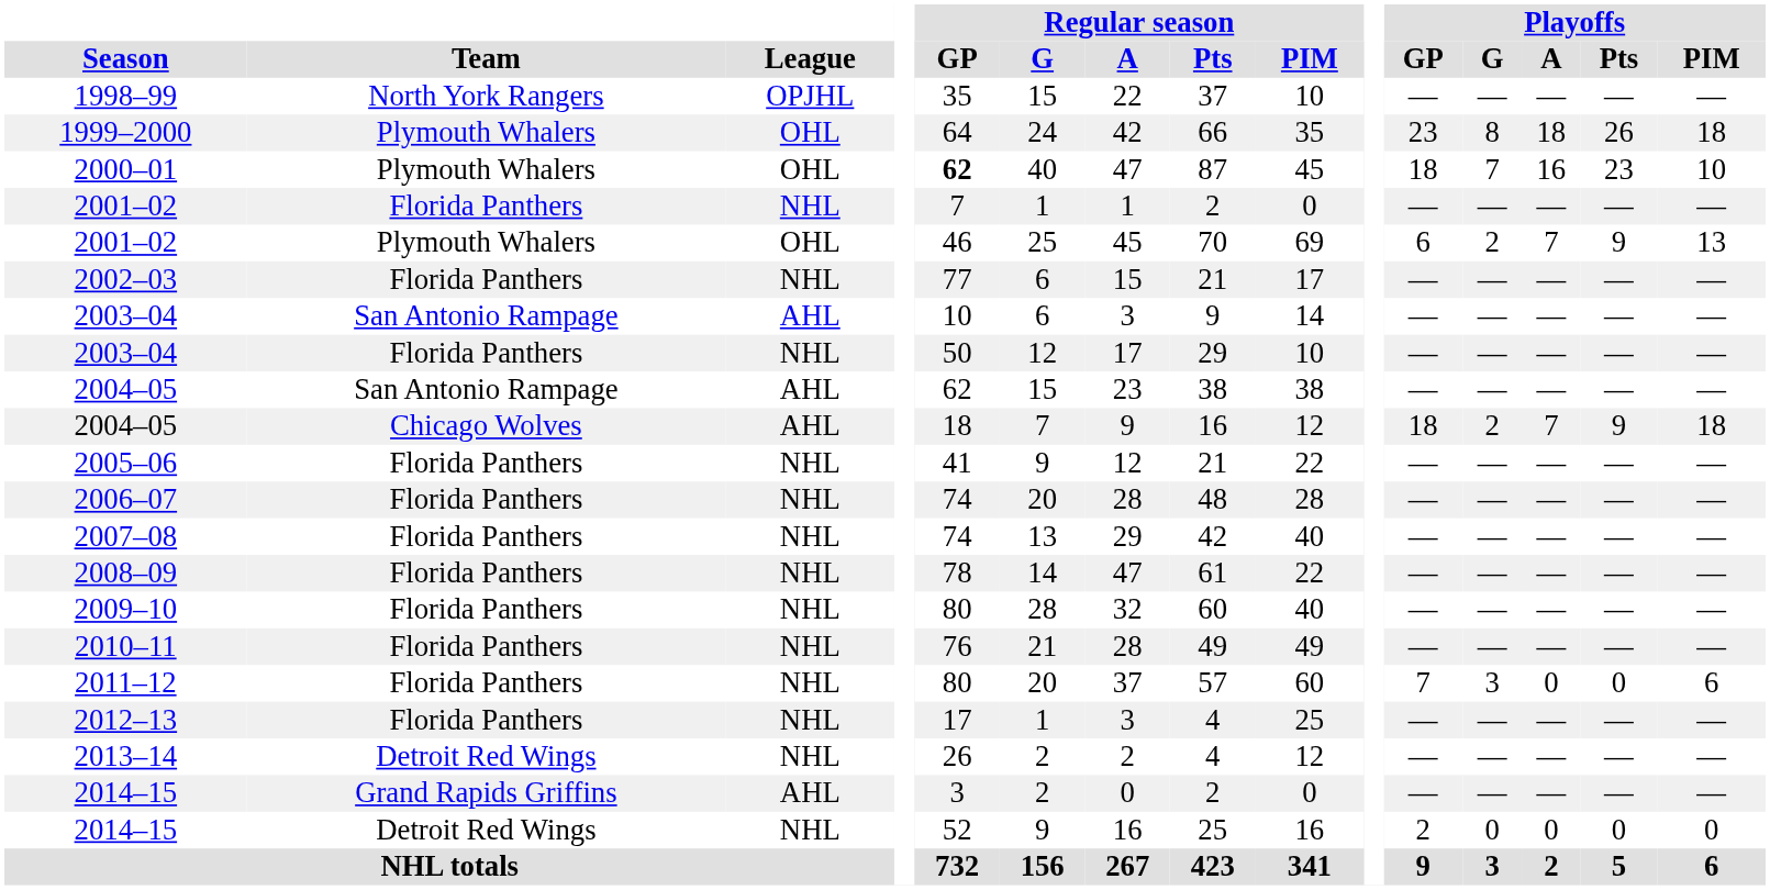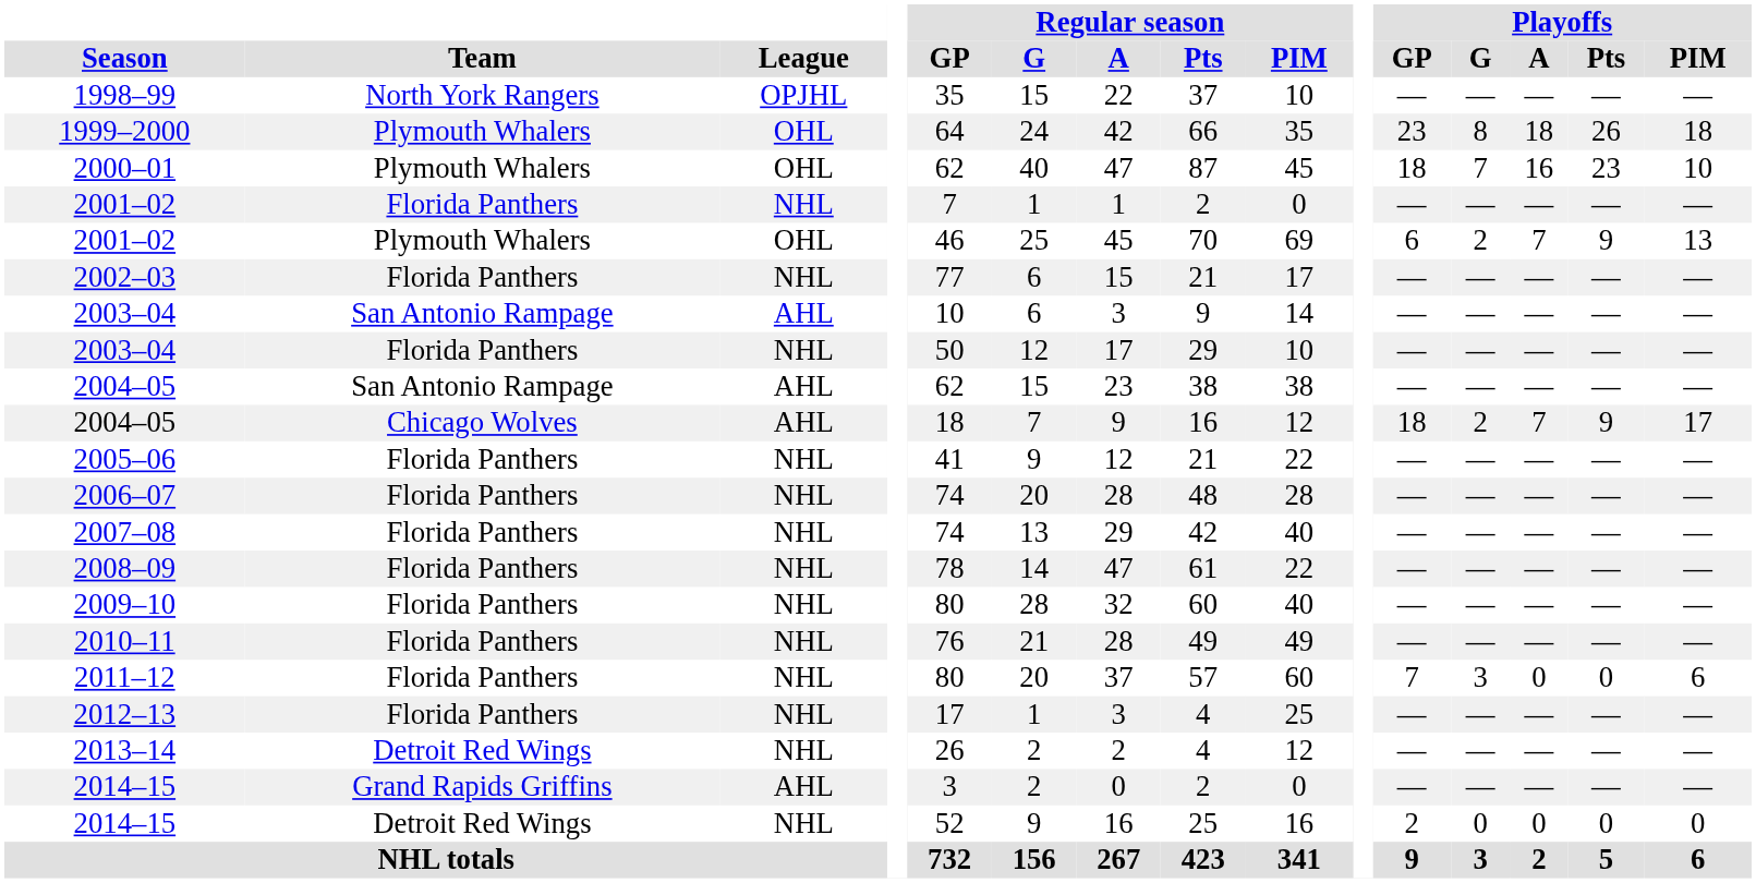 <table border="0" cellpadding="1" cellspacing="0" ID="Table3" style="text-align:center; width:60em">
 <tr bgcolor="#e0e0e0">
 <th colspan="3" bgcolor="#ffffff"> </th>
 <th rowspan="99" bgcolor="#ffffff"> </th>
 <th colspan="5"><a href='#'>Regular season</a></th>
 <th rowspan="99" bgcolor="#ffffff"> </th>
 <th colspan="5"><a href='#'>Playoffs</a></th>
 </tr>
 <tr bgcolor="#e0e0e0">
 <th><a href='#'>Season</a></th>
 <th>Team</th>
 <th>League</th>
 <th>GP</th>
 <th><a href='#'>G</a></th>
 <th><a href='#'>A</a></th>
 <th><a href='#'>Pts</a></th>
 <th><a href='#'>PIM</a></th>
 <th>GP</th>
 <th>G</th>
 <th>A</th>
 <th>Pts</th>
 <th>PIM</th>
 </tr>
 <tr>
 <td><a href='#'>1998–99</a></td>
 <td><a href='#'>North York Rangers</a></td>
 <td><a href='#'>OPJHL</a></td>
 <td>35</td>
 <td>15</td>
 <td>22</td>
 <td>37</td>
 <td>10</td>
 <td>—</td>
 <td>—</td>
 <td>—</td>
 <td>—</td>
 <td>—</td>
 </tr>
 <tr bgcolor="#f0f0f0">
 <td><a href='#'>1999–2000</a></td>
 <td><a href='#'>Plymouth Whalers</a></td>
 <td><a href='#'>OHL</a></td>
 <td>64</td>
 <td>24</td>
 <td>42</td>
 <td>66</td>
 <td>35</td>
 <td>23</td>
 <td>8</td>
 <td>18</td>
 <td>26</td>
 <td>18</td>
 </tr>
 <tr>
 <td><a href='#'>2000–01</a></td>
 <td>Plymouth Whalers</td>
 <td>OHL</td>
-<td><strong>62</strong></td>
+<td>62</td>
 <td>40</td>
 <td>47</td>
 <td>87</td>
 <td>45</td>
 <td>18</td>
 <td>7</td>
 <td>16</td>
 <td>23</td>
 <td>10</td>
 </tr>
 <tr bgcolor="#f0f0f0">
 <td><a href='#'>2001–02</a></td>
 <td><a href='#'>Florida Panthers</a></td>
 <td><a href='#'>NHL</a></td>
 <td>7</td>
 <td>1</td>
 <td>1</td>
 <td>2</td>
 <td>0</td>
 <td>—</td>
 <td>—</td>
 <td>—</td>
 <td>—</td>
 <td>—</td>
 </tr>
 <tr>
 <td><a href='#'>2001–02</a></td>
 <td>Plymouth Whalers</td>
 <td>OHL</td>
 <td>46</td>
 <td>25</td>
 <td>45</td>
 <td>70</td>
 <td>69</td>
 <td>6</td>
 <td>2</td>
 <td>7</td>
 <td>9</td>
 <td>13</td>
 </tr>
 <tr bgcolor="#f0f0f0">
 <td><a href='#'>2002–03</a></td>
 <td>Florida Panthers</td>
 <td>NHL</td>
 <td>77</td>
 <td>6</td>
 <td>15</td>
 <td>21</td>
 <td>17</td>
 <td>—</td>
 <td>—</td>
 <td>—</td>
 <td>—</td>
 <td>—</td>
 </tr>
 <tr>
 <td><a href='#'>2003–04</a></td>
 <td><a href='#'>San Antonio Rampage</a></td>
 <td><a href='#'>AHL</a></td>
 <td>10</td>
 <td>6</td>
 <td>3</td>
 <td>9</td>
 <td>14</td>
 <td>—</td>
 <td>—</td>
 <td>—</td>
 <td>—</td>
 <td>—</td>
 </tr>
 <tr bgcolor="#f0f0f0">
 <td><a href='#'>2003–04</a></td>
 <td>Florida Panthers</td>
 <td>NHL</td>
 <td>50</td>
 <td>12</td>
 <td>17</td>
 <td>29</td>
 <td>10</td>
 <td>—</td>
 <td>—</td>
 <td>—</td>
 <td>—</td>
 <td>—</td>
 </tr>
 <tr>
 <td><a href='#'>2004–05</a></td>
 <td>San Antonio Rampage</td>
 <td>AHL</td>
 <td>62</td>
 <td>15</td>
 <td>23</td>
 <td>38</td>
 <td>38</td>
 <td>—</td>
 <td>—</td>
 <td>—</td>
 <td>—</td>
 <td>—</td>
 </tr>
 <tr bgcolor="#f0f0f0">
 <td>2004–05</td>
 <td><a href='#'>Chicago Wolves</a></td>
 <td>AHL</td>
 <td>18</td>
 <td>7</td>
 <td>9</td>
 <td>16</td>
 <td>12</td>
 <td>18</td>
 <td>2</td>
 <td>7</td>
 <td>9</td>
-<td>18</td>
+<td>17</td>
 </tr>
 <tr>
 <td><a href='#'>2005–06</a></td>
 <td>Florida Panthers</td>
 <td>NHL</td>
 <td>41</td>
 <td>9</td>
 <td>12</td>
 <td>21</td>
 <td>22</td>
 <td>—</td>
 <td>—</td>
 <td>—</td>
 <td>—</td>
 <td>—</td>
 </tr>
 <tr bgcolor="#f0f0f0">
 <td><a href='#'>2006–07</a></td>
 <td>Florida Panthers</td>
 <td>NHL</td>
 <td>74</td>
 <td>20</td>
 <td>28</td>
 <td>48</td>
 <td>28</td>
 <td>—</td>
 <td>—</td>
 <td>—</td>
 <td>—</td>
 <td>—</td>
 </tr>
 <tr>
 <td><a href='#'>2007–08</a></td>
 <td>Florida Panthers</td>
 <td>NHL</td>
 <td>74</td>
 <td>13</td>
 <td>29</td>
 <td>42</td>
 <td>40</td>
 <td>—</td>
 <td>—</td>
 <td>—</td>
 <td>—</td>
 <td>—</td>
 </tr>
 <tr bgcolor="#f0f0f0">
 <td><a href='#'>2008–09</a></td>
 <td>Florida Panthers</td>
 <td>NHL</td>
 <td>78</td>
 <td>14</td>
 <td>47</td>
 <td>61</td>
 <td>22</td>
 <td>—</td>
 <td>—</td>
 <td>—</td>
 <td>—</td>
 <td>—</td>
 </tr>
 <tr>
 <td><a href='#'>2009–10</a></td>
 <td>Florida Panthers</td>
 <td>NHL</td>
 <td>80</td>
 <td>28</td>
 <td>32</td>
 <td>60</td>
 <td>40</td>
 <td>—</td>
 <td>—</td>
 <td>—</td>
 <td>—</td>
 <td>—</td>
 </tr>
 <tr bgcolor="#f0f0f0">
 <td><a href='#'>2010–11</a></td>
 <td>Florida Panthers</td>
 <td>NHL</td>
 <td>76</td>
 <td>21</td>
 <td>28</td>
 <td>49</td>
 <td>49</td>
 <td>—</td>
 <td>—</td>
 <td>—</td>
 <td>—</td>
 <td>—</td>
 </tr>
 <tr>
 <td><a href='#'>2011–12</a></td>
 <td>Florida Panthers</td>
 <td>NHL</td>
 <td>80</td>
 <td>20</td>
 <td>37</td>
 <td>57</td>
 <td>60</td>
 <td>7</td>
 <td>3</td>
 <td>0</td>
 <td>0</td>
 <td>6</td>
 </tr>
 <tr bgcolor="#f0f0f0">
 <td><a href='#'>2012–13</a></td>
 <td>Florida Panthers</td>
 <td>NHL</td>
 <td>17</td>
 <td>1</td>
 <td>3</td>
 <td>4</td>
 <td>25</td>
 <td>—</td>
 <td>—</td>
 <td>—</td>
 <td>—</td>
 <td>—</td>
 </tr>
 <tr>
 <td><a href='#'>2013–14</a></td>
 <td><a href='#'>Detroit Red Wings</a></td>
 <td>NHL</td>
 <td>26</td>
 <td>2</td>
 <td>2</td>
 <td>4</td>
 <td>12</td>
 <td>—</td>
 <td>—</td>
 <td>—</td>
 <td>—</td>
 <td>—</td>
 </tr>
 <tr>
 </tr>
 <tr bgcolor="#f0f0f0">
 <td><a href='#'>2014–15</a></td>
 <td><a href='#'>Grand Rapids Griffins</a></td>
 <td>AHL</td>
 <td>3</td>
 <td>2</td>
 <td>0</td>
 <td>2</td>
 <td>0</td>
 <td>—</td>
 <td>—</td>
 <td>—</td>
 <td>—</td>
 <td>—</td>
 </tr>
 <tr>
 <td><a href='#'>2014–15</a></td>
 <td>Detroit Red Wings</td>
 <td>NHL</td>
 <td>52</td>
 <td>9</td>
 <td>16</td>
 <td>25</td>
 <td>16</td>
 <td>2</td>
 <td>0</td>
 <td>0</td>
 <td>0</td>
 <td>0</td>
 </tr>
 <tr bgcolor="#e0e0e0">
 <th colspan="3">NHL totals</th>
 <th>732</th>
 <th>156</th>
 <th>267</th>
 <th>423</th>
 <th>341</th>
 <th>9</th>
 <th>3</th>
 <th>2</th>
 <th>5</th>
 <th>6</th>
 </tr>
 </table>
